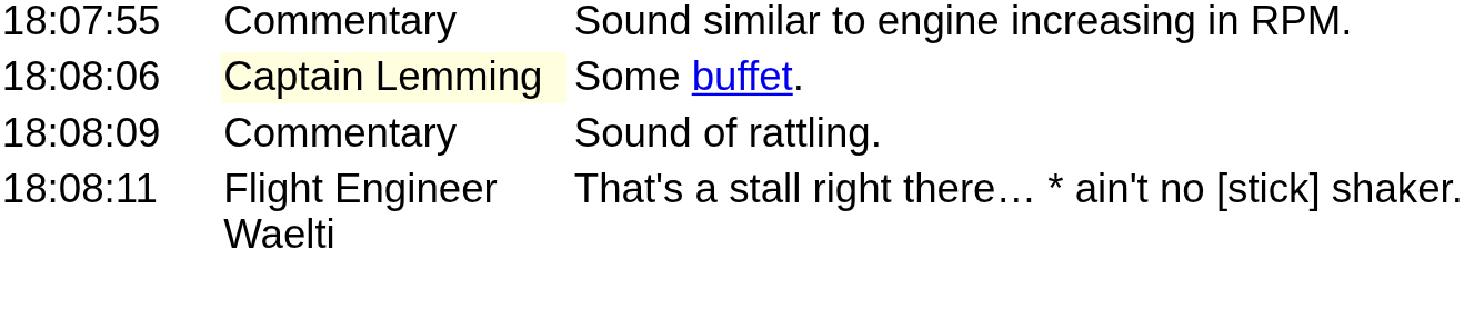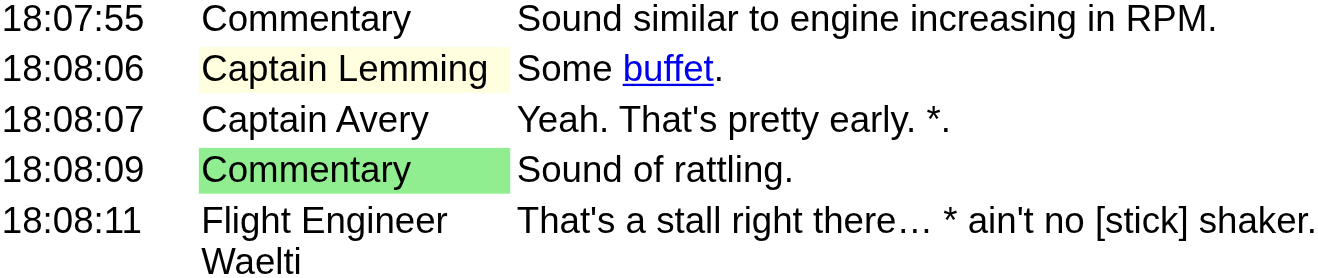 <table align="center" cellpadding="1" style="border:none;">
 <tr>
 <th style="width:6.0em;"></th>
 <th style="width:10.0em;"></th>
 <th style="width:37.0em;"></th>
 </tr>
 <tr style="vertical-align:top;">
 <td>18:07:55</td>
 <td>Commentary</td>
 <td>Sound similar to engine increasing in RPM.</td>
 </tr>
 <tr style="vertical-align:top;">
 <td>18:08:06</td>
 <td style="background: lightyellow;">Captain Lemming</td>
 <td>Some <a href='#'>buffet</a>.</td>
 </tr>
 <tr style="vertical-align:top;">
+<td>18:08:07</td>
+<td>Captain Avery</td>
+<td>Yeah. That's pretty early. *.</td>
+</tr>
+<tr style="vertical-align:top;">
 <td>18:08:09</td>
-<td>Commentary</td>
+<td style="background: lightgreen;">Commentary</td>
 <td>Sound of rattling.</td>
 </tr>
 <tr style="vertical-align:top;">
 <td>18:08:11</td>
 <td>Flight Engineer Waelti</td>
 <td>That's a stall right there… * ain't no [stick] shaker.</td>
 </tr>
 </table>
